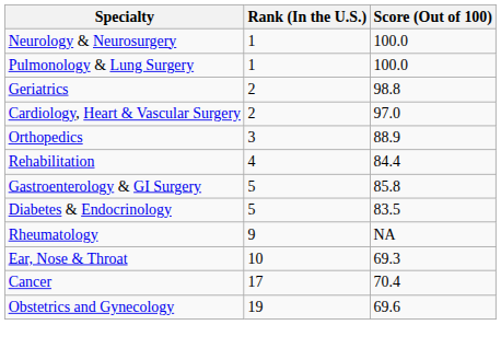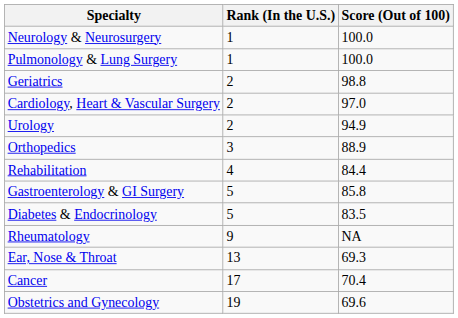 <table class="wikitable">
 <tr>
 <th>Specialty</th>
 <th>Rank (In the U.S.)</th>
 <th>Score (Out of 100)</th>
 </tr>
 <tr>
 <td><a href='#'>Neurology</a> & <a href='#'>Neurosurgery</a></td>
 <td>1</td>
 <td>100.0</td>
 </tr>
 <tr>
 <td><a href='#'>Pulmonology</a> & <a href='#'>Lung Surgery</a></td>
 <td>1</td>
 <td>100.0</td>
 </tr>
 <tr>
 <td><a href='#'>Geriatrics</a></td>
 <td>2</td>
 <td>98.8</td>
 </tr>
 <tr>
 <td><a href='#'>Cardiology</a>, <a href='#'>Heart & Vascular Surgery</a></td>
 <td>2</td>
 <td>97.0</td>
+</tr>
+<tr>
+<td><a href='#'>Urology</a></td>
+<td>2</td>
+<td>94.9</td>
 </tr>
 <tr>
 <td><a href='#'>Orthopedics</a></td>
 <td>3</td>
 <td>88.9</td>
 </tr>
 <tr>
 <td><a href='#'>Rehabilitation</a></td>
 <td>4</td>
 <td>84.4</td>
 </tr>
 <tr>
 <td><a href='#'>Gastroenterology</a> & <a href='#'>GI Surgery</a></td>
 <td>5</td>
 <td>85.8</td>
 </tr>
 <tr>
 <td><a href='#'>Diabetes</a> & <a href='#'>Endocrinology</a></td>
 <td>5</td>
 <td>83.5</td>
 </tr>
 <tr>
 <td><a href='#'>Rheumatology</a></td>
 <td>9</td>
 <td>NA</td>
 </tr>
 <tr>
 <td><a href='#'>Ear, Nose & Throat</a></td>
-<td>10</td>
+<td>13</td>
 <td>69.3</td>
 </tr>
 <tr>
 <td><a href='#'>Cancer</a></td>
 <td>17</td>
 <td>70.4</td>
 </tr>
 <tr>
 <td><a href='#'>Obstetrics and Gynecology</a></td>
 <td>19</td>
 <td>69.6</td>
 </tr>
 </table>
